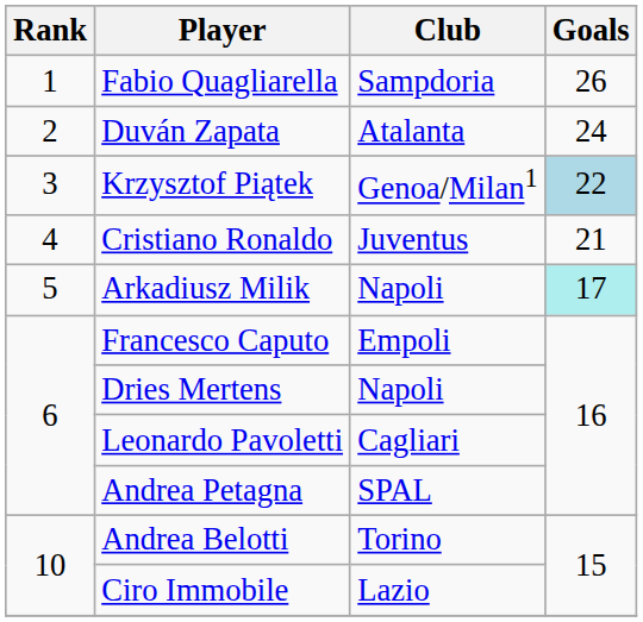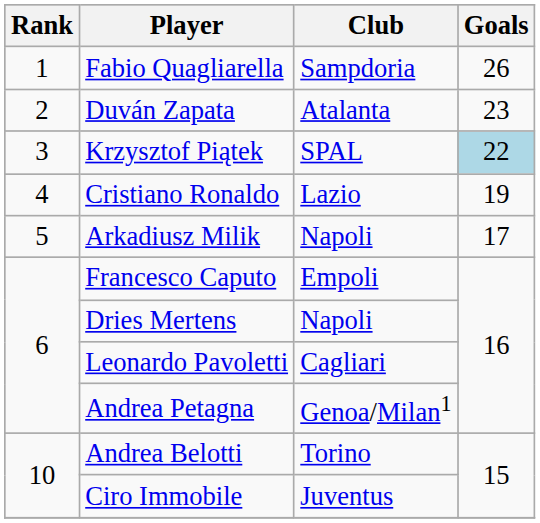 <table class="wikitable" style="text-align:center">
 <tr>
 <th>Rank</th>
 <th>Player</th>
 <th>Club</th>
 <th>Goals</th>
 </tr>
 <tr>
 <td>1</td>
 <td align=left> <a href='#'>Fabio Quagliarella</a></td>
 <td align=left><a href='#'>Sampdoria</a></td>
 <td>26</td>
 </tr>
 <tr>
 <td>2</td>
 <td align=left> <a href='#'>Duván Zapata</a></td>
 <td align=left><a href='#'>Atalanta</a></td>
-<td>24</td>
+<td>23</td>
 </tr>
 <tr>
 <td>3</td>
 <td align=left> <a href='#'>Krzysztof Piątek</a></td>
-<td align=left><a href='#'>Genoa</a>/<a href='#'>Milan</a><sup>1</sup></td>
+<td align=left><a href='#'>SPAL</a></td>
 <td style="background: lightblue;">22</td>
 </tr>
 <tr>
 <td>4</td>
 <td align=left> <a href='#'>Cristiano Ronaldo</a></td>
-<td align=left><a href='#'>Juventus</a></td>
-<td>21</td>
+<td align=left><a href='#'>Lazio</a></td>
+<td>19</td>
 </tr>
 <tr>
 <td>5</td>
 <td align=left> <a href='#'>Arkadiusz Milik</a></td>
 <td align=left><a href='#'>Napoli</a></td>
-<td style="background: paleturquoise;">17</td>
+<td>17</td>
 </tr>
 <tr>
 <td rowspan=4>6</td>
 <td align=left> <a href='#'>Francesco Caputo</a></td>
 <td align=left><a href='#'>Empoli</a></td>
 <td rowspan=4>16</td>
 </tr>
 <tr>
 <td align=left> <a href='#'>Dries Mertens</a></td>
 <td align=left><a href='#'>Napoli</a></td>
 </tr>
 <tr>
 <td align=left> <a href='#'>Leonardo Pavoletti</a></td>
 <td align=left><a href='#'>Cagliari</a></td>
 </tr>
 <tr>
 <td align=left> <a href='#'>Andrea Petagna</a></td>
-<td align=left><a href='#'>SPAL</a></td>
+<td align=left><a href='#'>Genoa</a>/<a href='#'>Milan</a><sup>1</sup></td>
 </tr>
 <tr>
 <td rowspan=2>10</td>
 <td align=left> <a href='#'>Andrea Belotti</a></td>
 <td align=left><a href='#'>Torino</a></td>
 <td rowspan=2>15</td>
 </tr>
 <tr>
 <td align=left> <a href='#'>Ciro Immobile</a></td>
-<td align=left><a href='#'>Lazio</a></td>
+<td align=left><a href='#'>Juventus</a></td>
 </tr>
 <tr>
 </tr>
 </table>
